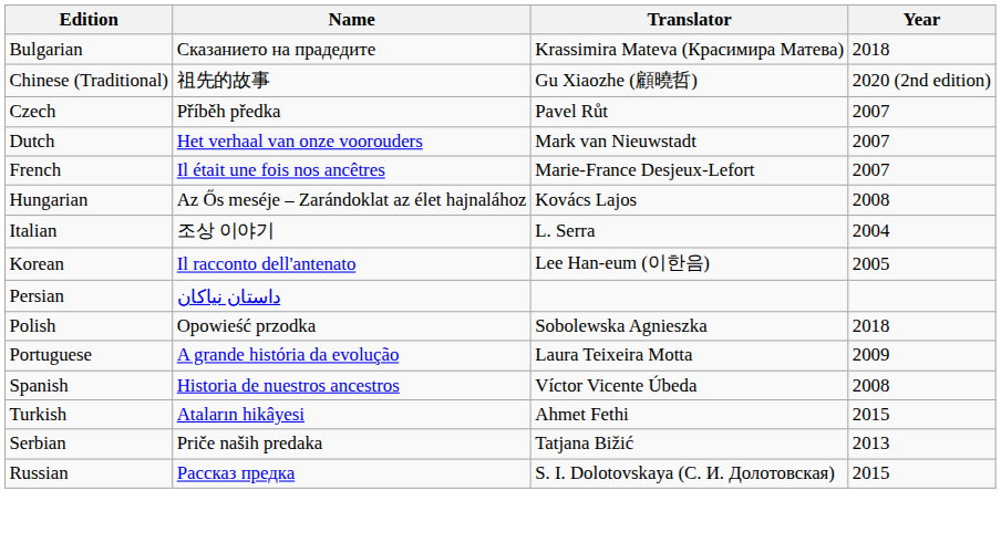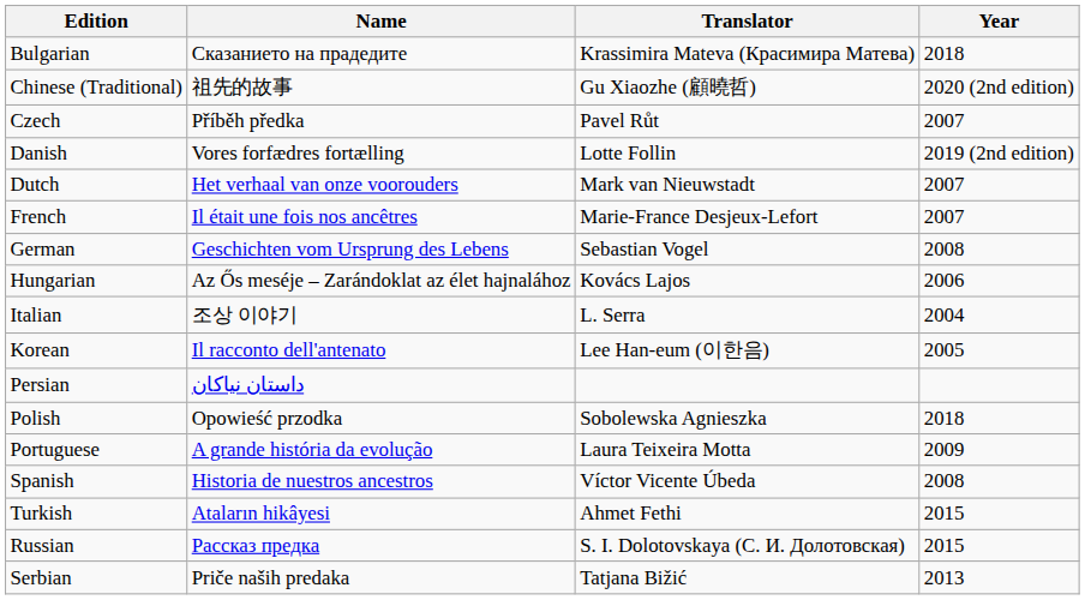 <table class="wikitable">
 <tr>
 <th>Edition</th>
 <th>Name</th>
 <th>Translator</th>
 <th>Year</th>
 </tr>
 <tr>
 <td>Bulgarian</td>
 <td>Сказанието на прадедите</td>
 <td>Krassimira Mateva (Красимира Матева)</td>
 <td>2018</td>
 </tr>
 <tr>
 <td>Chinese (Traditional)</td>
 <td>祖先的故事</td>
 <td>Gu Xiaozhe (顧曉哲)</td>
 <td>2020 (2nd edition)</td>
 </tr>
 <tr>
 <td>Czech</td>
 <td>Příběh předka</td>
 <td>Pavel Růt</td>
 <td>2007</td>
 </tr>
 <tr>
+<td>Danish</td>
+<td>Vores forfædres fortælling</td>
+<td>Lotte Follin</td>
+<td>2019 (2nd edition)</td>
+</tr>
+<tr>
 <td>Dutch</td>
 <td><a href='#'>Het verhaal van onze voorouders</a></td>
 <td>Mark van Nieuwstadt</td>
 <td>2007</td>
 </tr>
 <tr>
 <td>French</td>
 <td><a href='#'>Il était une fois nos ancêtres</a></td>
 <td>Marie-France Desjeux-Lefort</td>
 <td>2007</td>
 </tr>
 <tr>
+<td>German</td>
+<td><a href='#'>Geschichten vom Ursprung des Lebens</a></td>
+<td>Sebastian Vogel</td>
+<td>2008</td>
+</tr>
+<tr>
 <td>Hungarian</td>
 <td>Az Ős meséje – Zarándoklat az élet hajnalához</td>
 <td>Kovács Lajos</td>
-<td>2008</td>
+<td>2006</td>
 </tr>
 <tr>
 <td>Italian</td>
 <td>조상 이야기</td>
 <td>L. Serra</td>
 <td>2004</td>
 </tr>
 <tr>
 <td>Korean</td>
 <td><a href='#'>Il racconto dell'antenato</a></td>
 <td>Lee Han-eum (이한음)</td>
 <td>2005</td>
 </tr>
 <tr>
 <td>Persian</td>
 <td><a href='#'>داستان نیاکان</a></td>
 <td></td>
 <td></td>
 </tr>
 <tr>
 <td>Polish</td>
 <td>Opowieść przodka</td>
 <td>Sobolewska Agnieszka</td>
 <td>2018</td>
 </tr>
 <tr>
 <td>Portuguese</td>
 <td><a href='#'>A grande história da evolução</a></td>
 <td>Laura Teixeira Motta</td>
 <td>2009</td>
 </tr>
 <tr>
 <td>Spanish</td>
 <td><a href='#'>Historia de nuestros ancestros</a></td>
 <td>Víctor Vicente Úbeda</td>
 <td>2008</td>
 </tr>
 <tr>
 <td>Turkish</td>
 <td><a href='#'>Ataların hikâyesi</a></td>
 <td>Ahmet Fethi</td>
 <td>2015</td>
 </tr>
 <tr>
+<td>Russian</td>
+<td><a href='#'>Рассказ предка</a></td>
+<td>S. I. Dolotovskaya (С. И. Долотовская)</td>
+<td>2015</td>
+</tr>
+<tr>
 <td>Serbian</td>
 <td>Priče naših predaka</td>
 <td>Tatjana Bižić</td>
 <td>2013</td>
 </tr>
-<tr>
-<td>Russian</td>
-<td><a href='#'>Рассказ предка</a></td>
-<td>S. I. Dolotovskaya (С. И. Долотовская)</td>
-<td>2015</td>
-</tr>
 </table>
